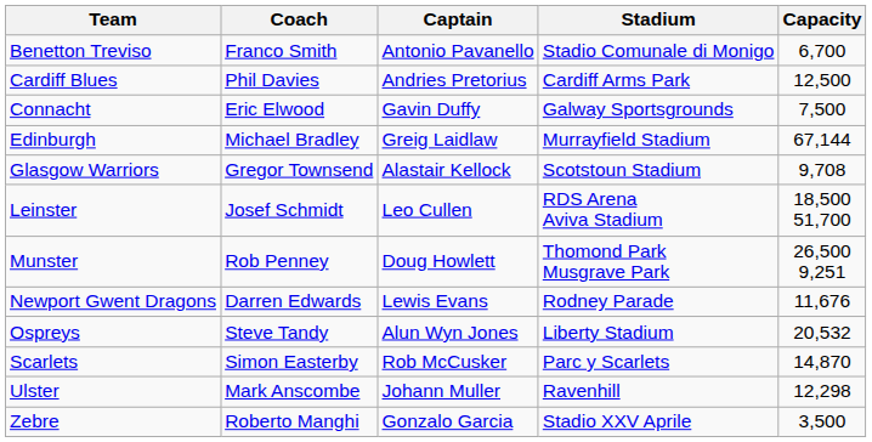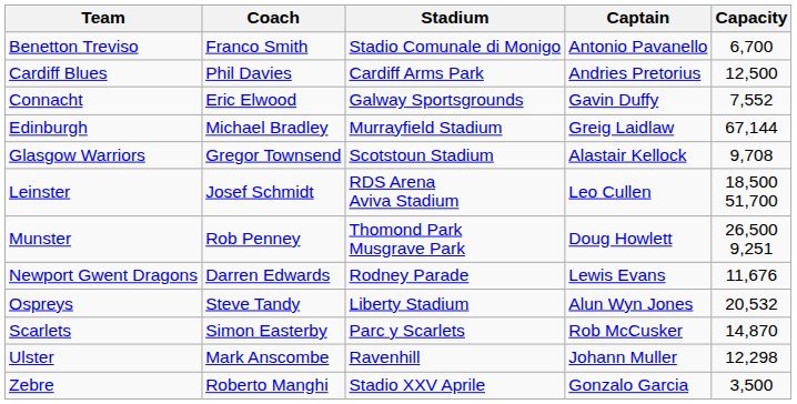 <table class="wikitable sortable">
 <tr>
 <th>Team</th>
 <th>Coach</th>
+<th>Stadium</th>
 <th>Captain</th>
-<th>Stadium</th>
 <th>Capacity</th>
 </tr>
 <tr>
 <td> <a href='#'>Benetton Treviso</a></td>
 <td> <a href='#'>Franco Smith</a></td>
+<td><a href='#'>Stadio Comunale di Monigo</a></td>
 <td> <a href='#'>Antonio Pavanello</a></td>
-<td><a href='#'>Stadio Comunale di Monigo</a></td>
 <td style="text-align:center;">6,700</td>
 </tr>
 <tr>
 <td> <a href='#'>Cardiff Blues</a></td>
 <td> <a href='#'>Phil Davies</a></td>
+<td><a href='#'>Cardiff Arms Park</a></td>
 <td> <a href='#'>Andries Pretorius</a></td>
-<td><a href='#'>Cardiff Arms Park</a></td>
 <td style="text-align:center;">12,500</td>
 </tr>
 <tr>
 <td> <a href='#'>Connacht</a></td>
 <td> <a href='#'>Eric Elwood</a></td>
+<td><a href='#'>Galway Sportsgrounds</a></td>
 <td> <a href='#'>Gavin Duffy</a></td>
-<td><a href='#'>Galway Sportsgrounds</a></td>
-<td style="text-align:center;">7,500</td>
+<td style="text-align:center;">7,552</td>
 </tr>
 <tr>
 <td> <a href='#'>Edinburgh</a></td>
 <td> <a href='#'>Michael Bradley</a></td>
+<td><a href='#'>Murrayfield Stadium</a></td>
 <td> <a href='#'>Greig Laidlaw</a></td>
-<td><a href='#'>Murrayfield Stadium</a></td>
 <td style="text-align:center;">67,144</td>
 </tr>
 <tr>
 <td> <a href='#'>Glasgow Warriors</a></td>
 <td> <a href='#'>Gregor Townsend</a></td>
+<td><a href='#'>Scotstoun Stadium</a></td>
 <td> <a href='#'>Alastair Kellock</a></td>
-<td><a href='#'>Scotstoun Stadium</a></td>
 <td style="text-align:center;">9,708</td>
 </tr>
 <tr>
 <td> <a href='#'>Leinster</a></td>
 <td> <a href='#'>Josef Schmidt</a></td>
+<td><a href='#'>RDS Arena</a> <br> <a href='#'>Aviva Stadium</a></td>
 <td> <a href='#'>Leo Cullen</a></td>
-<td><a href='#'>RDS Arena</a> <br> <a href='#'>Aviva Stadium</a></td>
 <td style="text-align:center;">18,500<br> 51,700</td>
 </tr>
 <tr>
 <td> <a href='#'>Munster</a></td>
 <td> <a href='#'>Rob Penney</a></td>
+<td><a href='#'>Thomond Park</a><br><a href='#'>Musgrave Park</a></td>
 <td> <a href='#'>Doug Howlett</a></td>
-<td><a href='#'>Thomond Park</a><br><a href='#'>Musgrave Park</a></td>
 <td style="text-align:center;">26,500<br>9,251</td>
 </tr>
 <tr>
 <td> <a href='#'>Newport Gwent Dragons</a></td>
 <td> <a href='#'>Darren Edwards</a></td>
+<td><a href='#'>Rodney Parade</a></td>
 <td> <a href='#'>Lewis Evans</a></td>
-<td><a href='#'>Rodney Parade</a></td>
 <td style="text-align:center;">11,676</td>
 </tr>
 <tr>
 <td> <a href='#'>Ospreys</a></td>
 <td> <a href='#'>Steve Tandy</a></td>
+<td><a href='#'>Liberty Stadium</a></td>
 <td> <a href='#'>Alun Wyn Jones</a></td>
-<td><a href='#'>Liberty Stadium</a></td>
 <td style="text-align:center;">20,532</td>
 </tr>
 <tr>
 <td> <a href='#'>Scarlets</a></td>
 <td> <a href='#'>Simon Easterby</a></td>
+<td><a href='#'>Parc y Scarlets</a></td>
 <td> <a href='#'>Rob McCusker</a></td>
-<td><a href='#'>Parc y Scarlets</a></td>
 <td style="text-align:center;">14,870</td>
 </tr>
 <tr>
 <td> <a href='#'>Ulster</a></td>
 <td> <a href='#'>Mark Anscombe</a></td>
+<td><a href='#'>Ravenhill</a></td>
 <td> <a href='#'>Johann Muller</a></td>
-<td><a href='#'>Ravenhill</a></td>
 <td style="text-align:center;">12,298</td>
 </tr>
 <tr>
 <td> <a href='#'>Zebre</a></td>
 <td> <a href='#'>Roberto Manghi</a></td>
+<td><a href='#'>Stadio XXV Aprile</a></td>
 <td> <a href='#'>Gonzalo Garcia</a></td>
-<td><a href='#'>Stadio XXV Aprile</a></td>
 <td style="text-align:center;">3,500</td>
 </tr>
 </table>
